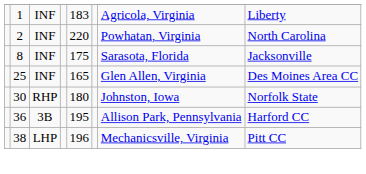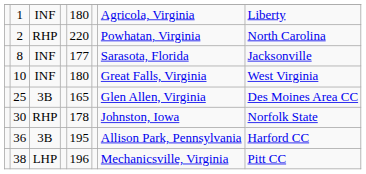 <table class="wikitable sortable" style="text-align: center">
 <tr align=center>
 </tr>
 <tr>
 <td></td>
 <td>1</td>
 <td>INF</td>
 <td></td>
-<td>183</td>
+<td>180</td>
 <td></td>
 <td align="left"><a href='#'>Agricola, Virginia</a></td>
 <td align="left"><a href='#'>Liberty</a></td>
 </tr>
 <tr>
 <td></td>
 <td>2</td>
-<td>INF</td>
+<td>RHP</td>
 <td></td>
 <td>220</td>
 <td></td>
 <td align="left"><a href='#'>Powhatan, Virginia</a></td>
 <td align="left"><a href='#'>North Carolina</a></td>
 </tr>
 <tr>
 <td></td>
 <td>8</td>
 <td>INF</td>
 <td></td>
-<td>175</td>
+<td>177</td>
 <td></td>
 <td align="left"><a href='#'>Sarasota, Florida</a></td>
 <td align="left"><a href='#'>Jacksonville</a></td>
 </tr>
 <tr>
 <td></td>
+<td>10</td>
+<td>INF</td>
+<td></td>
+<td>180</td>
+<td></td>
+<td align="left"><a href='#'>Great Falls, Virginia</a></td>
+<td align="left"><a href='#'>West Virginia</a></td>
+</tr>
+<tr>
+<td></td>
 <td>25</td>
-<td>INF</td>
+<td>3B</td>
 <td></td>
 <td>165</td>
 <td></td>
 <td align="left"><a href='#'>Glen Allen, Virginia</a></td>
 <td align="left"><a href='#'>Des Moines Area CC</a></td>
 </tr>
 <tr>
 <td></td>
 <td>30</td>
 <td>RHP</td>
 <td></td>
-<td>180</td>
+<td>178</td>
 <td></td>
 <td align="left"><a href='#'>Johnston, Iowa</a></td>
 <td align="left"><a href='#'>Norfolk State</a></td>
 </tr>
 <tr>
 <td></td>
 <td>36</td>
 <td>3B</td>
 <td></td>
 <td>195</td>
 <td></td>
 <td align="left"><a href='#'>Allison Park, Pennsylvania</a></td>
 <td align="left"><a href='#'>Harford CC</a></td>
 </tr>
 <tr>
 <td></td>
 <td>38</td>
 <td>LHP</td>
 <td></td>
 <td>196</td>
 <td></td>
 <td align="left"><a href='#'>Mechanicsville, Virginia</a></td>
 <td align="left"><a href='#'>Pitt CC</a></td>
 </tr>
 </table>
